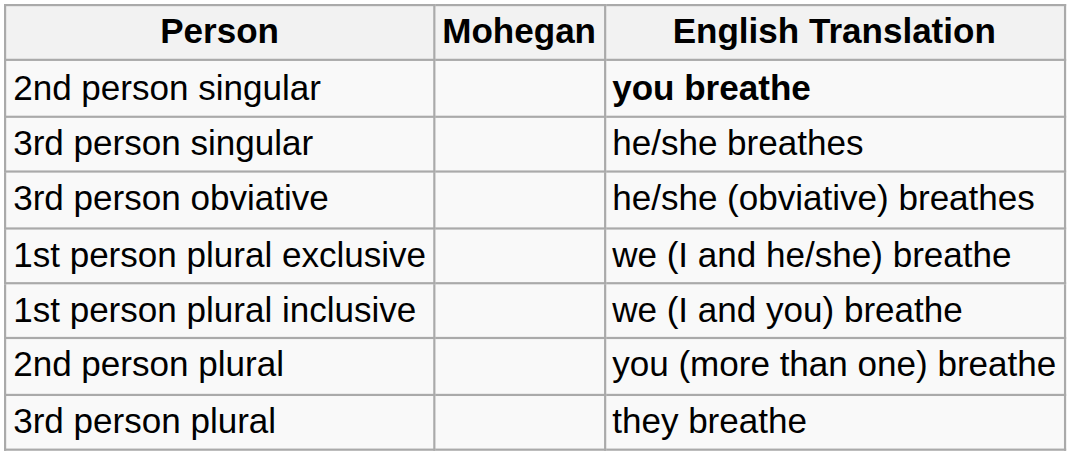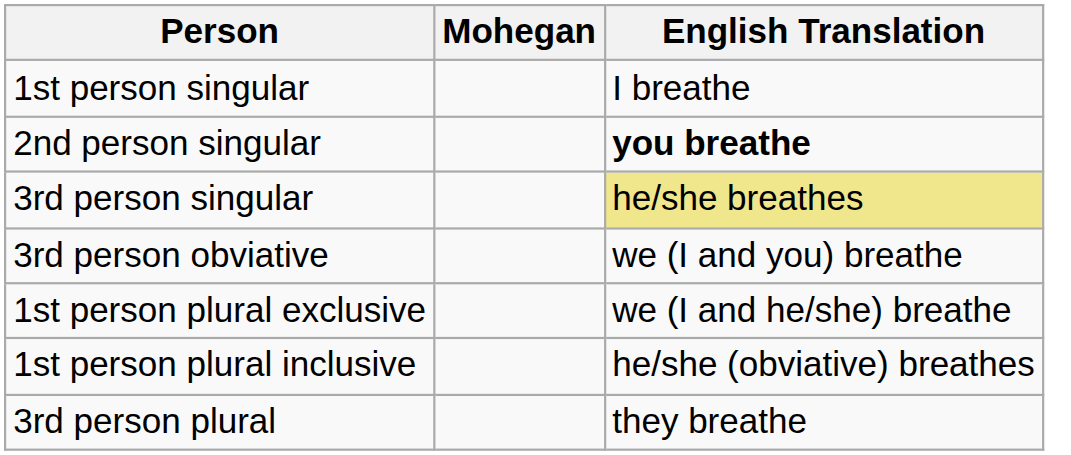 <table class="wikitable">
 <tr>
 <th>Person</th>
 <th>Mohegan</th>
 <th>English Translation</th>
+</tr>
+<tr>
+<td>1st person singular</td>
+<td></td>
+<td>I breathe</td>
 </tr>
 <tr>
 <td>2nd person singular</td>
 <td></td>
 <td><strong>you breathe</strong></td>
 </tr>
 <tr>
 <td>3rd person singular</td>
 <td></td>
-<td>he/she breathes</td>
+<td style="background: khaki;">he/she breathes</td>
 </tr>
 <tr>
 <td>3rd person obviative</td>
 <td></td>
-<td>he/she (obviative) breathes</td>
+<td>we (I and you) breathe</td>
 </tr>
 <tr>
 <td>1st person plural exclusive</td>
 <td></td>
 <td>we (I and he/she) breathe</td>
 </tr>
 <tr>
 <td>1st person plural inclusive</td>
 <td></td>
-<td>we (I and you) breathe</td>
-</tr>
-<tr>
-<td>2nd person plural</td>
-<td></td>
-<td>you (more than one) breathe</td>
+<td>he/she (obviative) breathes</td>
 </tr>
 <tr>
 <td>3rd person plural</td>
 <td></td>
 <td>they breathe</td>
 </tr>
 </table>
